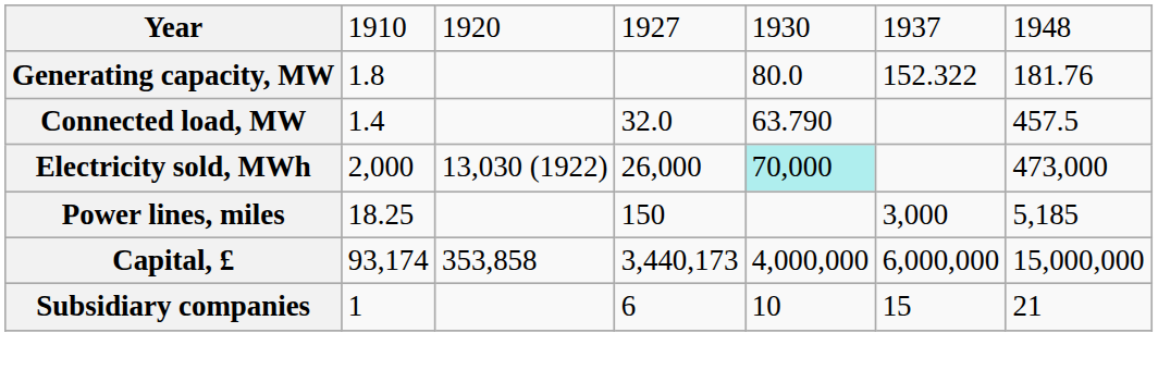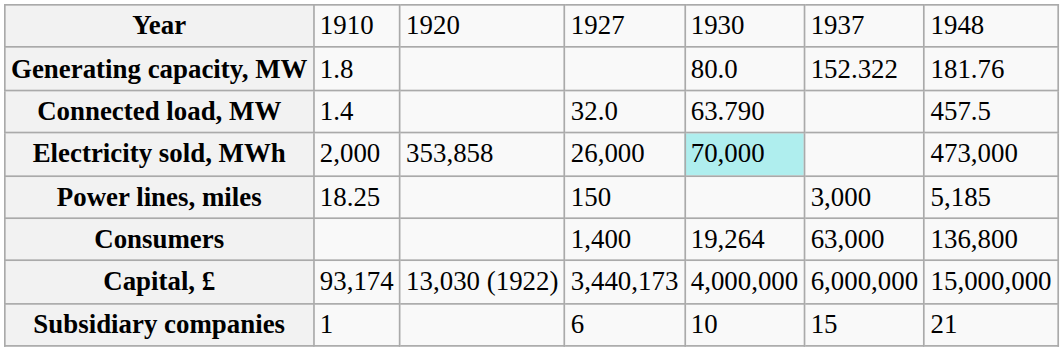 <table class="wikitable">
 <tr>
 <th>Year</th>
 <td>1910</td>
 <td>1920</td>
 <td>1927</td>
 <td>1930</td>
 <td>1937</td>
 <td>1948</td>
 </tr>
 <tr>
 <th>Generating capacity, MW</th>
 <td>1.8</td>
 <td></td>
 <td></td>
 <td>80.0</td>
 <td>152.322</td>
 <td>181.76</td>
 </tr>
 <tr>
 <th>Connected load, MW</th>
 <td>1.4</td>
 <td></td>
 <td>32.0</td>
 <td>63.790</td>
 <td></td>
 <td>457.5</td>
 </tr>
 <tr>
 <th>Electricity sold, MWh</th>
 <td>2,000</td>
-<td>13,030 (1922)</td>
+<td>353,858</td>
 <td>26,000</td>
 <td style="background: paleturquoise;">70,000</td>
 <td></td>
 <td>473,000</td>
 </tr>
 <tr>
 <th>Power lines, miles</th>
 <td>18.25</td>
 <td></td>
 <td>150</td>
 <td></td>
 <td>3,000</td>
 <td>5,185</td>
 </tr>
 <tr>
+<th>Consumers</th>
+<td></td>
+<td></td>
+<td>1,400</td>
+<td>19,264</td>
+<td>63,000</td>
+<td>136,800</td>
+</tr>
+<tr>
 <th>Capital, £</th>
 <td>93,174</td>
-<td>353,858</td>
+<td>13,030 (1922)</td>
 <td>3,440,173</td>
 <td>4,000,000</td>
 <td>6,000,000</td>
 <td>15,000,000</td>
 </tr>
 <tr>
 <th>Subsidiary companies</th>
 <td>1</td>
 <td></td>
 <td>6</td>
 <td>10</td>
 <td>15</td>
 <td>21</td>
 </tr>
 </table>
